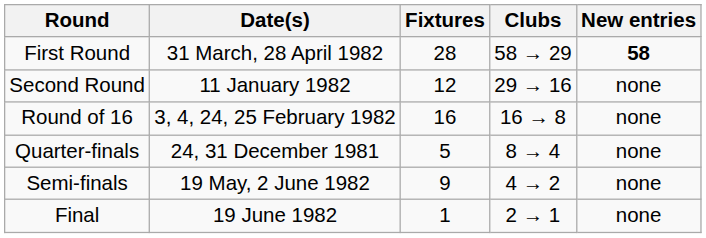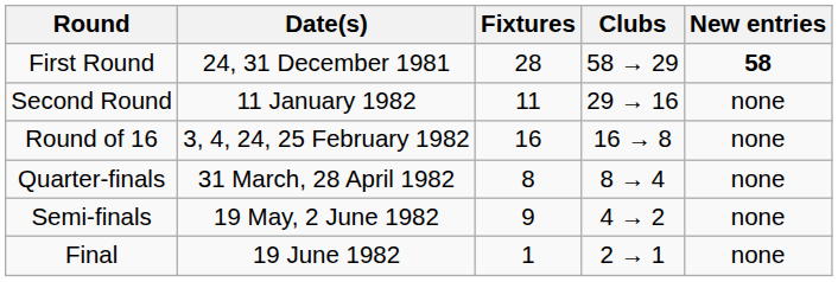 <table class="wikitable" style="text-align:center">
 <tr>
 <th>Round</th>
 <th>Date(s)</th>
 <th>Fixtures</th>
 <th>Clubs</th>
 <th>New entries</th>
 </tr>
 <tr>
 <td>First Round</td>
-<td>31 March, 28 April 1982</td>
+<td>24, 31 December 1981</td>
 <td>28</td>
 <td>58 → 29</td>
 <td><strong>58</strong></td>
 </tr>
 <tr>
 <td>Second Round</td>
 <td>11 January 1982</td>
-<td>12</td>
+<td>11</td>
 <td>29 → 16</td>
 <td>none</td>
 </tr>
 <tr>
 <td>Round of 16</td>
 <td>3, 4, 24, 25 February 1982</td>
 <td>16</td>
 <td>16 → 8</td>
 <td>none</td>
 </tr>
 <tr>
 <td>Quarter-finals</td>
-<td>24, 31 December 1981</td>
-<td>5</td>
+<td>31 March, 28 April 1982</td>
+<td>8</td>
 <td>8 → 4</td>
 <td>none</td>
 </tr>
 <tr>
 <td>Semi-finals</td>
 <td>19 May, 2 June 1982</td>
 <td>9</td>
 <td>4 → 2</td>
 <td>none</td>
 </tr>
 <tr>
 <td>Final</td>
 <td>19 June 1982</td>
 <td>1</td>
 <td>2 → 1</td>
 <td>none</td>
 </tr>
 </table>
